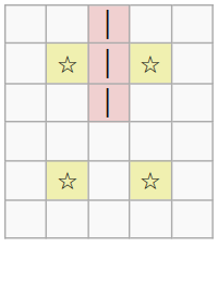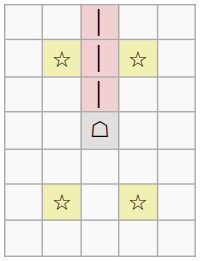 <table border="1" class="wikitable">
 <tr align=center>
 <td width="20"> </td>
 <td width="20"> </td>
 <td width="20" style="background:#f0d0d0;">│</td>
 <td width="20"> </td>
 <td width="20"> </td>
 </tr>
 <tr align=center>
 <td> </td>
 <td style="background:#f0f0b0;">☆</td>
 <td style="background:#f0d0d0;">│</td>
 <td style="background:#f0f0b0;">☆</td>
 <td> </td>
 </tr>
 <tr align=center>
 <td> </td>
 <td> </td>
 <td style="background:#f0d0d0;">│</td>
 <td> </td>
 <td> </td>
 </tr>
 <tr align=center>
 <td> </td>
 <td> </td>
+<td style="background:#e0e0e0;">☖</td>
+<td> </td>
+<td> </td>
+</tr>
+<tr align=center>
+<td> </td>
+<td> </td>
 <td> </td>
 <td> </td>
 <td> </td>
 </tr>
 <tr align=center>
 <td> </td>
 <td style="background:#f0f0b0;">☆</td>
 <td> </td>
 <td style="background:#f0f0b0;">☆</td>
 <td> </td>
 </tr>
 <tr align=center>
 <td> </td>
 <td> </td>
 <td> </td>
 <td> </td>
 <td> </td>
 </tr>
 </table>
